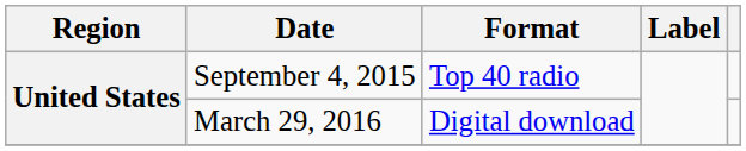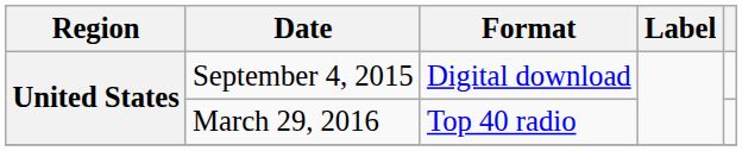 <table class="wikitable sortable plainrowheaders">
 <tr>
 <th scope="col">Region</th>
 <th scope="col">Date</th>
 <th scope="col">Format</th>
 <th scope="col">Label</th>
 <th scope="col"></th>
 </tr>
 <tr>
 <th rowspan="2" scope="row">United States</th>
 <td>September 4, 2015</td>
-<td><a href='#'>Top 40 radio</a></td>
+<td><a href='#'>Digital download</a></td>
 <td rowspan="2"></td>
 <td></td>
 </tr>
 <tr>
 <td>March 29, 2016</td>
-<td><a href='#'>Digital download</a></td>
+<td><a href='#'>Top 40 radio</a></td>
 <td></td>
 </tr>
 <tr>
 </tr>
 </table>
